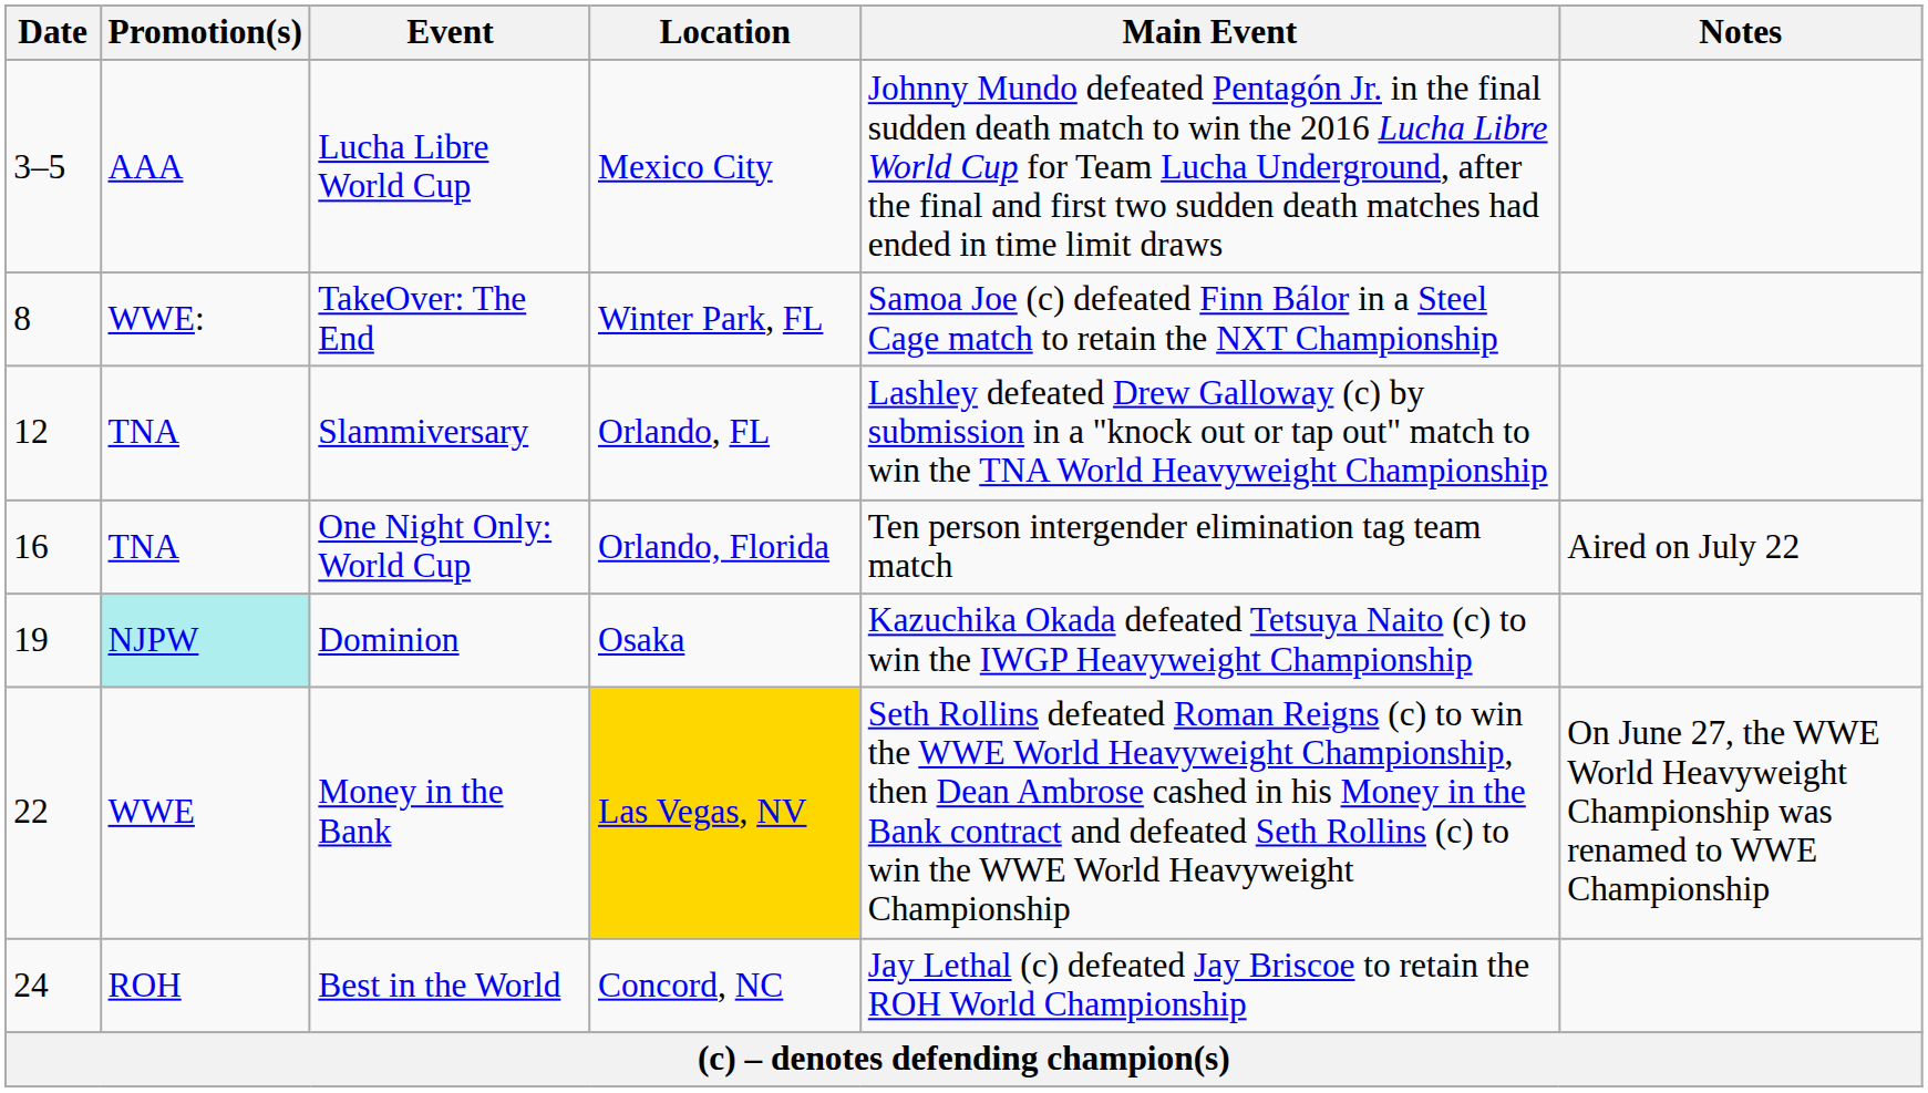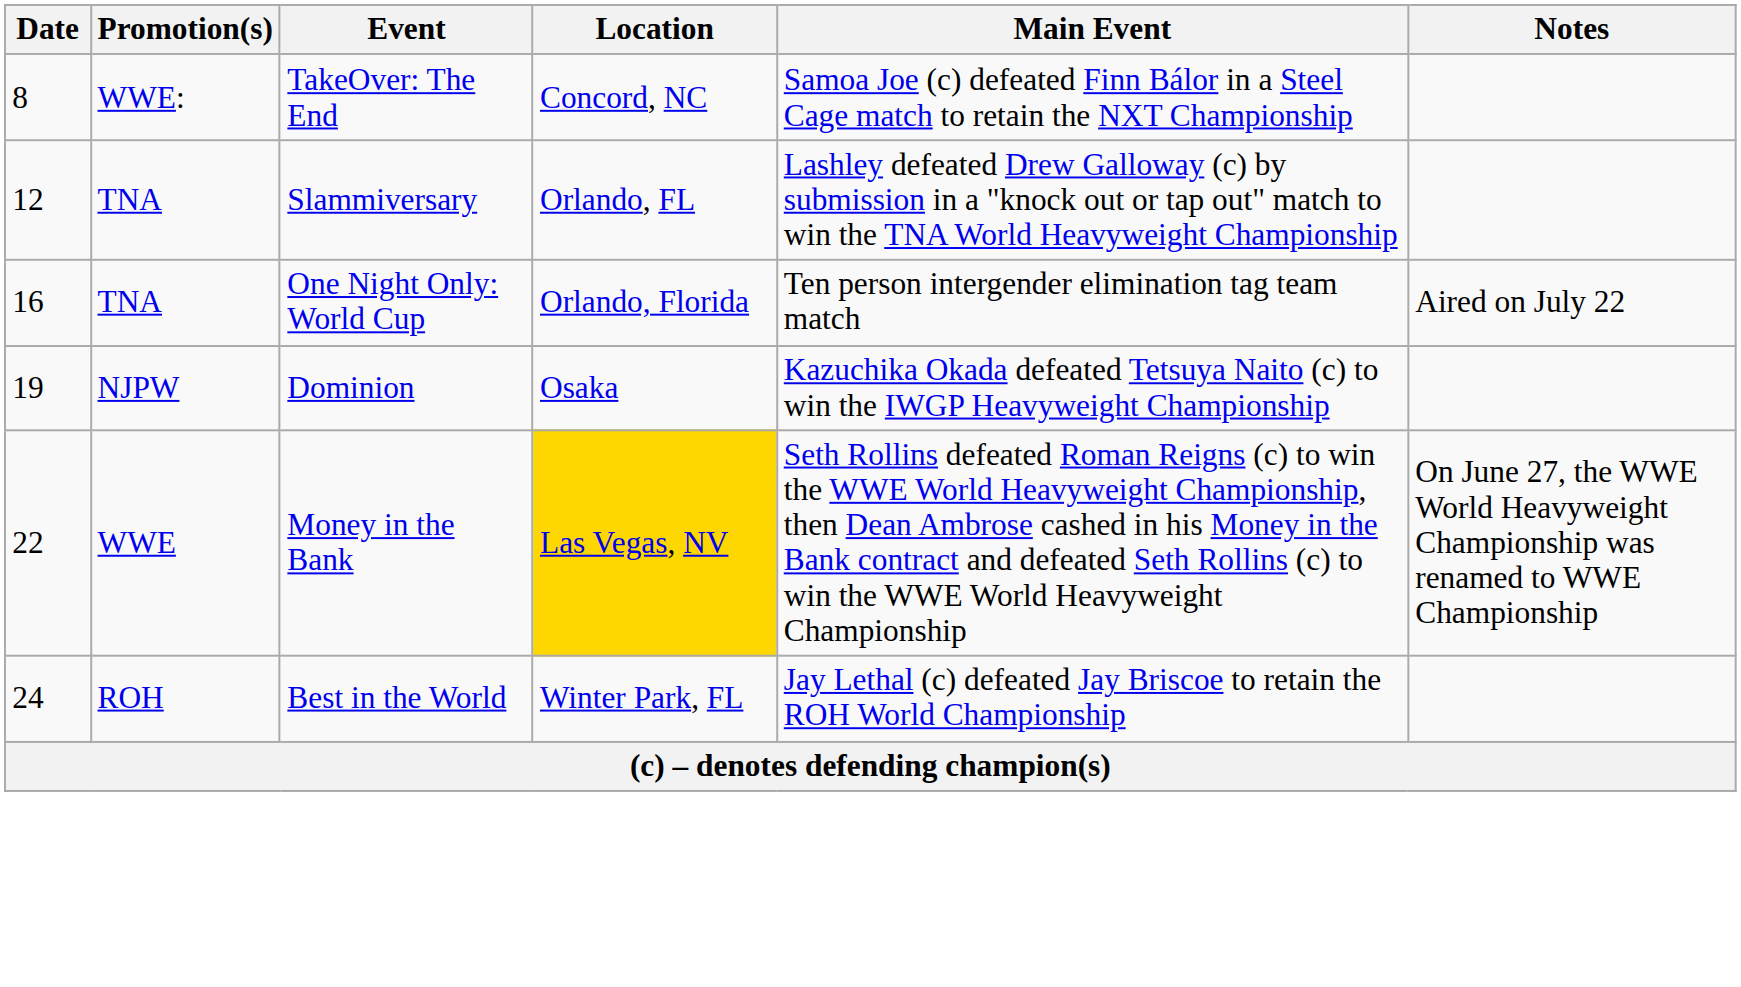 <table class="wikitable" style="width:100%;">
 <tr>
 <th width=5%>Date</th>
 <th width=5%>Promotion(s)</th>
 <th width=15%>Event</th>
 <th width=15%>Location</th>
 <th width=40%>Main Event</th>
 <th width=20%>Notes</th>
 </tr>
 <tr>
-<td>3–5</td>
-<td><a href='#'>AAA</a></td>
-<td><a href='#'>Lucha Libre World Cup</a></td>
-<td><a href='#'>Mexico City</a></td>
-<td><a href='#'>Johnny Mundo</a> defeated <a href='#'>Pentagón Jr.</a> in the final sudden death match to win the 2016 <em><a href='#'>Lucha Libre World Cup</a></em> for Team <a href='#'>Lucha Underground</a>, after the final and first two sudden death matches had ended in time limit draws</td>
-<td></td>
-</tr>
-<tr>
 <td>8</td>
 <td><a href='#'>WWE</a>:<br></td>
 <td><a href='#'>TakeOver: The End</a></td>
-<td><a href='#'>Winter Park</a>, <a href='#'>FL</a></td>
+<td><a href='#'>Concord</a>, <a href='#'>NC</a></td>
 <td><a href='#'>Samoa Joe</a> (c) defeated <a href='#'>Finn Bálor</a> in a <a href='#'>Steel Cage match</a> to retain the <a href='#'>NXT Championship</a></td>
 <td></td>
 </tr>
 <tr>
 <td>12</td>
 <td><a href='#'>TNA</a></td>
 <td><a href='#'>Slammiversary</a></td>
 <td><a href='#'>Orlando</a>, <a href='#'>FL</a></td>
 <td><a href='#'>Lashley</a> defeated <a href='#'>Drew Galloway</a> (c) by <a href='#'>submission</a> in a "knock out or tap out" match to win the <a href='#'>TNA World Heavyweight Championship</a></td>
 <td></td>
 </tr>
 <tr>
 <td>16</td>
 <td><a href='#'>TNA</a></td>
 <td><a href='#'>One Night Only: World Cup</a></td>
 <td><a href='#'>Orlando, Florida</a></td>
 <td>Ten person intergender elimination tag team match</td>
 <td>Aired on July 22</td>
 </tr>
 <tr>
 <td>19</td>
-<td style="background: paleturquoise;"><a href='#'>NJPW</a></td>
+<td><a href='#'>NJPW</a></td>
 <td><a href='#'>Dominion</a></td>
 <td><a href='#'>Osaka</a></td>
 <td><a href='#'>Kazuchika Okada</a> defeated <a href='#'>Tetsuya Naito</a> (c) to win the <a href='#'>IWGP Heavyweight Championship</a></td>
 <td></td>
 </tr>
 <tr>
 <td>22</td>
 <td><a href='#'>WWE</a></td>
 <td><a href='#'>Money in the Bank</a></td>
 <td style="background: gold;"><a href='#'>Las Vegas</a>, <a href='#'>NV</a></td>
 <td><a href='#'>Seth Rollins</a> defeated <a href='#'>Roman Reigns</a> (c) to win the <a href='#'>WWE World Heavyweight Championship</a>, then <a href='#'>Dean Ambrose</a> cashed in his <a href='#'>Money in the Bank contract</a> and defeated <a href='#'>Seth Rollins</a> (c) to win the WWE World Heavyweight Championship</td>
 <td>On June 27, the WWE World Heavyweight Championship was renamed to WWE Championship</td>
 </tr>
 <tr>
 <td>24</td>
 <td><a href='#'>ROH</a></td>
 <td><a href='#'>Best in the World</a></td>
-<td><a href='#'>Concord</a>, <a href='#'>NC</a></td>
+<td><a href='#'>Winter Park</a>, <a href='#'>FL</a></td>
 <td><a href='#'>Jay Lethal</a> (c) defeated <a href='#'>Jay Briscoe</a> to retain the <a href='#'>ROH World Championship</a></td>
 <td></td>
 </tr>
 <tr>
 <th colspan="6">(c) – denotes defending champion(s)</th>
 </tr>
 </table>
